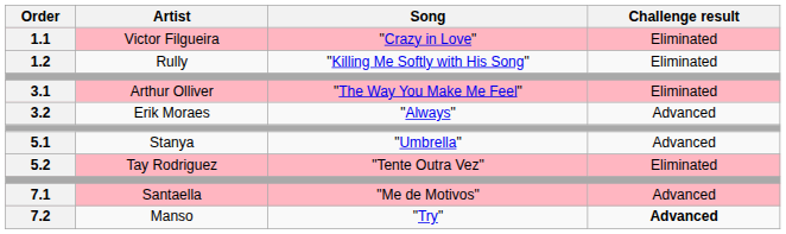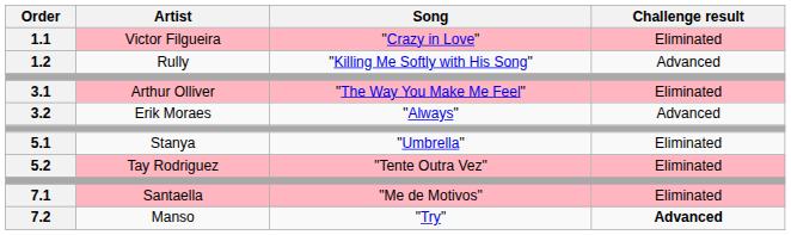 <table class="wikitable" style="text-align:center; width:55%;">
 <tr>
 <th scope="col" width="05%">Order</th>
 <th scope="col" width="15%">Artist</th>
 <th scope="col" width="25%">Song</th>
 <th scope="col" width="15%">Challenge result</th>
 </tr>
 <tr bgcolor=FFB6C1>
 <th>1.1</th>
 <td>Victor Filgueira</td>
 <td>"<a href='#'>Crazy in Love</a>"</td>
 <td>Eliminated</td>
 </tr>
 <tr>
 <th>1.2</th>
 <td>Rully</td>
 <td>"<a href='#'>Killing Me Softly with His Song</a>"</td>
-<td>Eliminated</td>
+<td>Advanced</td>
 </tr>
 <tr>
 <td bgcolor=A9A9A9 colspan=4></td>
 </tr>
 <tr bgcolor=FFB6C1>
 <th>3.1</th>
 <td>Arthur Olliver</td>
 <td>"<a href='#'>The Way You Make Me Feel</a>"</td>
 <td>Eliminated</td>
 </tr>
 <tr>
 <th>3.2</th>
 <td>Erik Moraes</td>
 <td>"<a href='#'>Always</a>"</td>
 <td>Advanced</td>
 </tr>
 <tr>
 <td bgcolor=A9A9A9 colspan=4></td>
 </tr>
 <tr>
 <th>5.1</th>
 <td>Stanya</td>
 <td>"<a href='#'>Umbrella</a>"</td>
-<td>Advanced</td>
+<td>Eliminated</td>
 </tr>
 <tr bgcolor=FFB6C1>
 <th>5.2</th>
 <td>Tay Rodriguez</td>
 <td>"Tente Outra Vez"</td>
 <td>Eliminated</td>
 </tr>
 <tr>
 <td bgcolor=A9A9A9 colspan=4></td>
 </tr>
 <tr bgcolor=FFB6C1>
 <th>7.1</th>
 <td>Santaella</td>
 <td>"Me de Motivos"</td>
-<td>Advanced</td>
+<td>Eliminated</td>
 </tr>
 <tr>
 <th>7.2</th>
 <td>Manso</td>
 <td>"<a href='#'>Try</a>"</td>
 <td><strong>Advanced</strong></td>
 </tr>
 </table>
